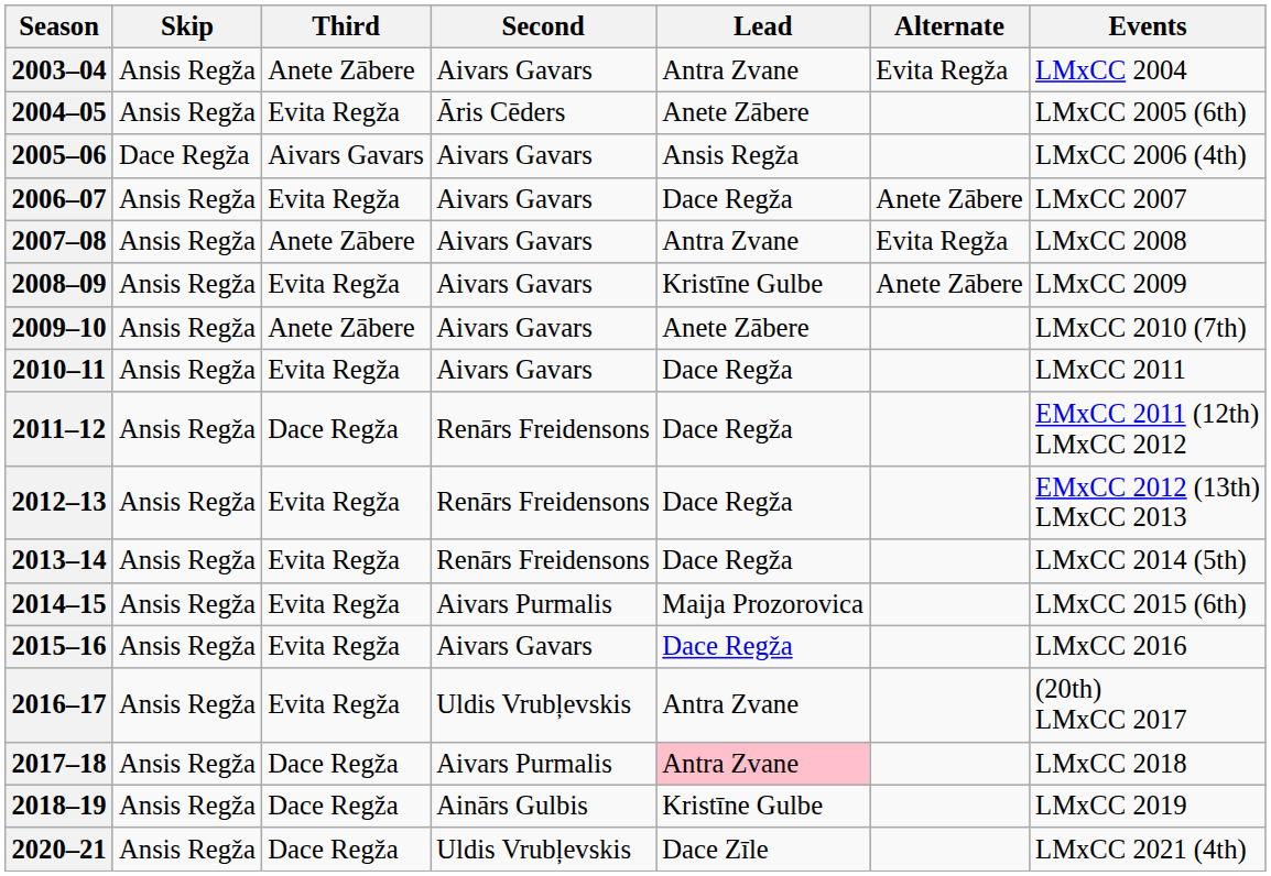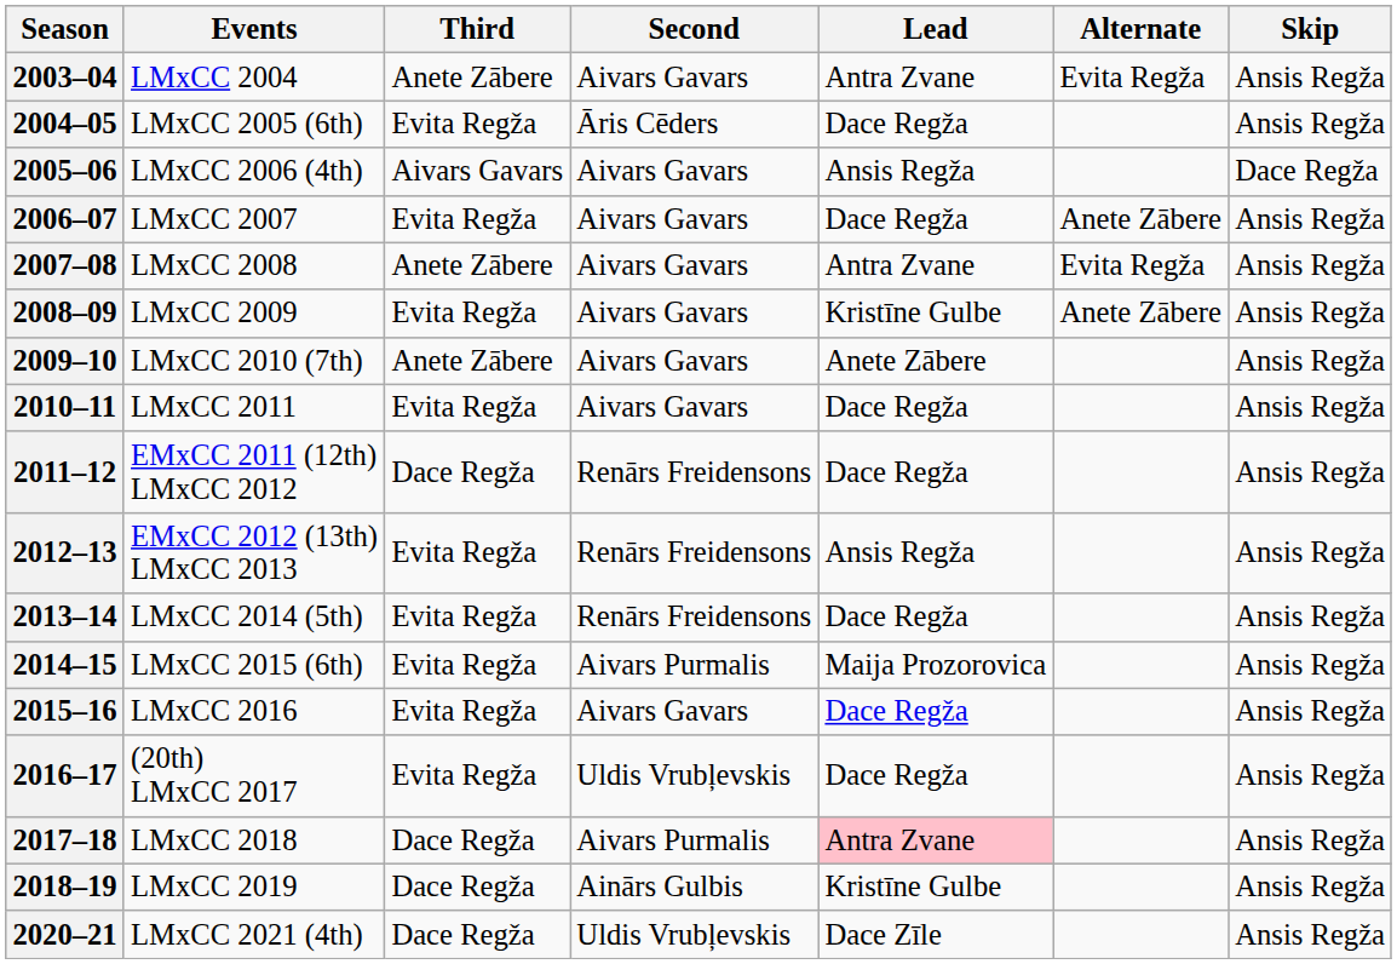 <table class="wikitable">
 <tr>
 <th scope="col">Season</th>
-<th scope="col">Skip</th>
+<th scope="col">Events</th>
 <th scope="col">Third</th>
 <th scope="col">Second</th>
 <th scope="col">Lead</th>
 <th scope="col">Alternate</th>
-<th scope="col">Events</th>
+<th scope="col">Skip</th>
 </tr>
 <tr>
 <th scope="row">2003–04</th>
-<td>Ansis Regža</td>
+<td><a href='#'>LMxCC</a> 2004 </td>
 <td>Anete Zābere</td>
 <td>Aivars Gavars</td>
 <td>Antra Zvane</td>
 <td>Evita Regža</td>
-<td><a href='#'>LMxCC</a> 2004 </td>
+<td>Ansis Regža</td>
 </tr>
 <tr>
 <th scope="row">2004–05</th>
-<td>Ansis Regža</td>
+<td>LMxCC 2005 (6th)</td>
 <td>Evita Regža</td>
 <td>Āris Cēders</td>
-<td>Anete Zābere</td>
+<td>Dace Regža</td>
 <td></td>
-<td>LMxCC 2005 (6th)</td>
+<td>Ansis Regža</td>
 </tr>
 <tr>
 <th scope="row">2005–06</th>
-<td>Dace Regža</td>
+<td>LMxCC 2006 (4th)</td>
 <td>Aivars Gavars</td>
 <td>Aivars Gavars</td>
 <td>Ansis Regža</td>
 <td></td>
-<td>LMxCC 2006 (4th)</td>
+<td>Dace Regža</td>
 </tr>
 <tr>
 <th scope="row">2006–07</th>
-<td>Ansis Regža</td>
+<td>LMxCC 2007 </td>
 <td>Evita Regža</td>
 <td>Aivars Gavars</td>
 <td>Dace Regža</td>
 <td>Anete Zābere</td>
-<td>LMxCC 2007 </td>
+<td>Ansis Regža</td>
 </tr>
 <tr>
 <th scope="row">2007–08</th>
-<td>Ansis Regža</td>
+<td>LMxCC 2008 </td>
 <td>Anete Zābere</td>
 <td>Aivars Gavars</td>
 <td>Antra Zvane</td>
 <td>Evita Regža</td>
-<td>LMxCC 2008 </td>
+<td>Ansis Regža</td>
 </tr>
 <tr>
 <th scope="row">2008–09</th>
-<td>Ansis Regža</td>
+<td>LMxCC 2009 </td>
 <td>Evita Regža</td>
 <td>Aivars Gavars</td>
 <td>Kristīne Gulbe</td>
 <td>Anete Zābere</td>
-<td>LMxCC 2009 </td>
+<td>Ansis Regža</td>
 </tr>
 <tr>
 <th scope="row">2009–10</th>
-<td>Ansis Regža</td>
+<td>LMxCC 2010 (7th)</td>
 <td>Anete Zābere</td>
 <td>Aivars Gavars</td>
 <td>Anete Zābere</td>
 <td></td>
-<td>LMxCC 2010 (7th)</td>
+<td>Ansis Regža</td>
 </tr>
 <tr>
 <th scope="row">2010–11</th>
-<td>Ansis Regža</td>
+<td>LMxCC 2011 </td>
 <td>Evita Regža</td>
 <td>Aivars Gavars</td>
 <td>Dace Regža</td>
 <td></td>
-<td>LMxCC 2011 </td>
+<td>Ansis Regža</td>
 </tr>
 <tr>
 <th scope="row">2011–12</th>
-<td>Ansis Regža</td>
+<td><a href='#'>EMxCC 2011</a> (12th)<br>LMxCC 2012 </td>
 <td>Dace Regža</td>
 <td>Renārs Freidensons</td>
 <td>Dace Regža</td>
 <td></td>
-<td><a href='#'>EMxCC 2011</a> (12th)<br>LMxCC 2012 </td>
+<td>Ansis Regža</td>
 </tr>
 <tr>
 <th scope="row">2012–13</th>
+<td><a href='#'>EMxCC 2012</a> (13th)<br>LMxCC 2013 </td>
+<td>Evita Regža</td>
+<td>Renārs Freidensons</td>
 <td>Ansis Regža</td>
+<td></td>
+<td>Ansis Regža</td>
+</tr>
+<tr>
+<th scope="row">2013–14</th>
+<td>LMxCC 2014 (5th)</td>
 <td>Evita Regža</td>
 <td>Renārs Freidensons</td>
 <td>Dace Regža</td>
 <td></td>
-<td><a href='#'>EMxCC 2012</a> (13th)<br>LMxCC 2013 </td>
-</tr>
-<tr>
-<th scope="row">2013–14</th>
 <td>Ansis Regža</td>
-<td>Evita Regža</td>
-<td>Renārs Freidensons</td>
-<td>Dace Regža</td>
-<td></td>
-<td>LMxCC 2014 (5th)</td>
 </tr>
 <tr>
 <th scope="row">2014–15</th>
-<td>Ansis Regža</td>
+<td>LMxCC 2015 (6th)</td>
 <td>Evita Regža</td>
 <td>Aivars Purmalis</td>
 <td>Maija Prozorovica</td>
 <td></td>
-<td>LMxCC 2015 (6th)</td>
+<td>Ansis Regža</td>
 </tr>
 <tr>
 <th scope="row">2015–16</th>
-<td>Ansis Regža</td>
+<td>LMxCC 2016 </td>
 <td>Evita Regža</td>
 <td>Aivars Gavars</td>
 <td><a href='#'>Dace Regža</a></td>
 <td></td>
-<td>LMxCC 2016 </td>
+<td>Ansis Regža</td>
 </tr>
 <tr>
 <th scope="row">2016–17</th>
-<td>Ansis Regža</td>
+<td> (20th)<br>LMxCC 2017 </td>
 <td>Evita Regža</td>
 <td>Uldis Vrubļevskis</td>
-<td>Antra Zvane</td>
+<td>Dace Regža</td>
 <td></td>
-<td> (20th)<br>LMxCC 2017 </td>
+<td>Ansis Regža</td>
 </tr>
 <tr>
 <th scope="row">2017–18</th>
-<td>Ansis Regža</td>
+<td>LMxCC 2018 </td>
 <td>Dace Regža</td>
 <td>Aivars Purmalis</td>
 <td style="background: pink;">Antra Zvane</td>
 <td></td>
-<td>LMxCC 2018 </td>
+<td>Ansis Regža</td>
 </tr>
 <tr>
 <th scope="row">2018–19</th>
-<td>Ansis Regža</td>
+<td>LMxCC 2019 </td>
 <td>Dace Regža</td>
 <td>Ainārs Gulbis</td>
 <td>Kristīne Gulbe</td>
 <td></td>
-<td>LMxCC 2019 </td>
+<td>Ansis Regža</td>
 </tr>
 <tr>
 <th scope="row">2020–21</th>
-<td>Ansis Regža</td>
+<td>LMxCC 2021 (4th)</td>
 <td>Dace Regža</td>
 <td>Uldis Vrubļevskis</td>
 <td>Dace Zīle</td>
 <td></td>
-<td>LMxCC 2021 (4th)</td>
+<td>Ansis Regža</td>
 </tr>
 </table>
